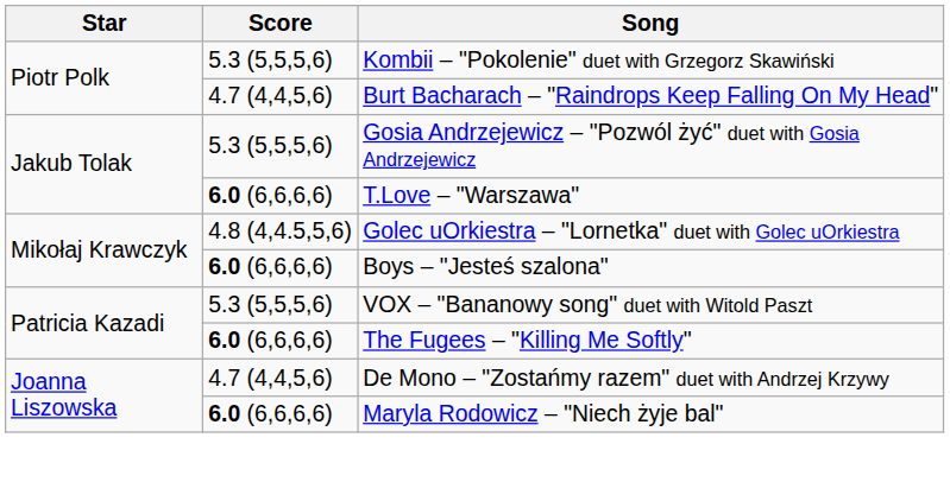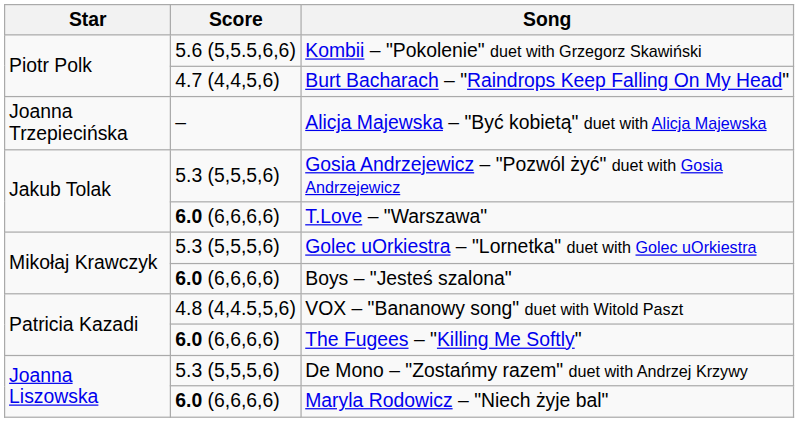 <table class="wikitable">
 <tr>
 <th style="width:130px;">Star</th>
 <th style="width:100px;">Score</th>
 <th style="width:400px;">Song</th>
 </tr>
 <tr>
 <td rowspan="2">Piotr Polk</td>
-<td>5.3 (5,5,5,6)</td>
+<td>5.6 (5,5.5,6,6)</td>
 <td><a href='#'>Kombii</a> – "Pokolenie"  <small>duet with Grzegorz Skawiński</small></td>
 </tr>
 <tr>
 <td>4.7 (4,4,5,6)</td>
 <td><a href='#'>Burt Bacharach</a> – "<a href='#'>Raindrops Keep Falling On My Head</a>"</td>
+</tr>
+<tr>
+<td rowspan="1">Joanna Trzepiecińska</td>
+<td>–</td>
+<td><a href='#'>Alicja Majewska</a> – "Być kobietą"  <small>duet with <a href='#'>Alicja Majewska</a></small></td>
 </tr>
 <tr>
 <td rowspan="2">Jakub Tolak</td>
 <td>5.3 (5,5,5,6)</td>
 <td><a href='#'>Gosia Andrzejewicz</a> – "Pozwól żyć"  <small>duet with <a href='#'>Gosia Andrzejewicz</a></small></td>
 </tr>
 <tr>
 <td><strong>6.0</strong> (6,6,6,6)</td>
 <td><a href='#'>T.Love</a> – "Warszawa"</td>
 </tr>
 <tr>
 <td rowspan="2">Mikołaj Krawczyk</td>
-<td>4.8 (4,4.5,5,6)</td>
+<td>5.3 (5,5,5,6)</td>
 <td><a href='#'>Golec uOrkiestra</a> – "Lornetka"  <small>duet with <a href='#'>Golec uOrkiestra</a></small></td>
 </tr>
 <tr>
 <td><strong>6.0</strong> (6,6,6,6)</td>
 <td>Boys – "Jesteś szalona"</td>
 </tr>
 <tr>
 <td rowspan="2">Patricia Kazadi</td>
-<td>5.3 (5,5,5,6)</td>
+<td>4.8 (4,4.5,5,6)</td>
 <td>VOX – "Bananowy song"  <small>duet with Witold Paszt</small></td>
 </tr>
 <tr>
 <td><strong>6.0</strong> (6,6,6,6)</td>
 <td><a href='#'>The Fugees</a> – "<a href='#'>Killing Me Softly</a>"</td>
 </tr>
 <tr>
 <td rowspan="2"><a href='#'>Joanna Liszowska</a></td>
-<td>4.7 (4,4,5,6)</td>
+<td>5.3 (5,5,5,6)</td>
 <td>De Mono – "Zostańmy razem"  <small>duet with Andrzej Krzywy</small></td>
 </tr>
 <tr>
 <td><strong>6.0</strong> (6,6,6,6)</td>
 <td><a href='#'>Maryla Rodowicz</a> – "Niech żyje bal"</td>
 </tr>
 </table>
